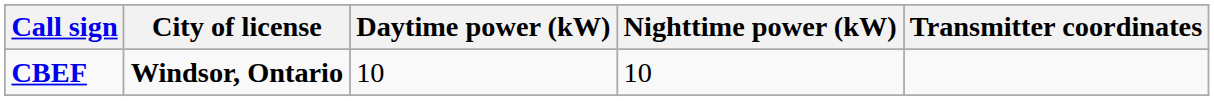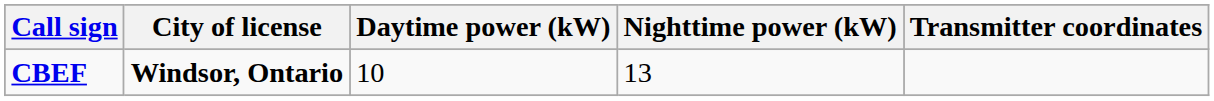 <table class="wikitable sortable">
 <tr>
 <th><a href='#'>Call sign</a></th>
 <th>City of license</th>
 <th>Daytime power (kW)</th>
 <th>Nighttime power (kW)</th>
 <th>Transmitter coordinates</th>
 </tr>
 <tr>
 <td><strong><a href='#'>CBEF</a></strong></td>
 <td><strong>Windsor, Ontario</strong></td>
 <td>10</td>
-<td>10</td>
+<td>13</td>
 <td></td>
 </tr>
 </table>
